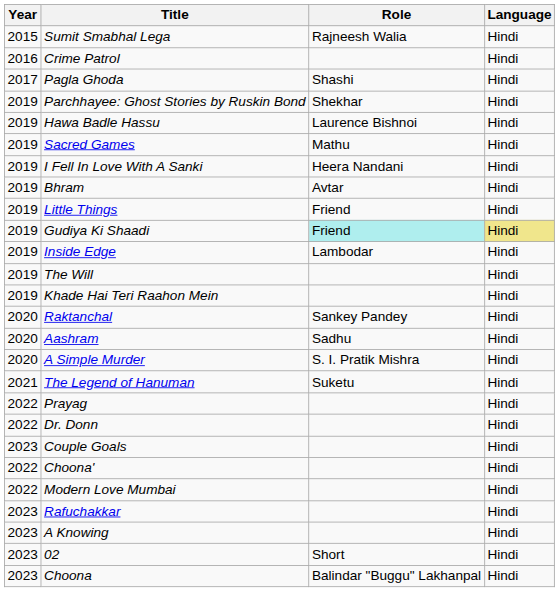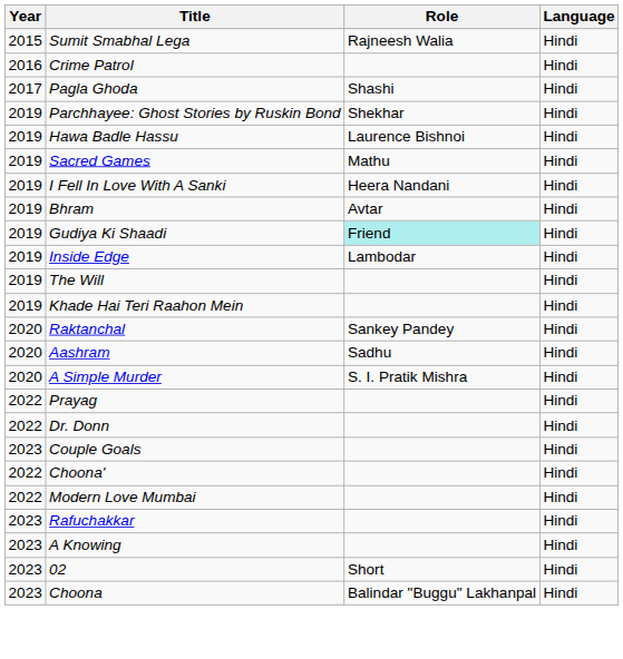 <table class="wikitable">
 <tr style="background:#ccc; text-align:center;">
 <th>Year</th>
 <th>Title</th>
 <th>Role</th>
 <th>Language</th>
 </tr>
 <tr>
 <td>2015</td>
 <td><em>Sumit Smabhal Lega</em></td>
 <td>Rajneesh Walia</td>
 <td>Hindi</td>
 </tr>
 <tr>
 <td>2016</td>
 <td><em>Crime Patrol</em></td>
 <td></td>
 <td>Hindi</td>
 </tr>
 <tr>
 <td>2017</td>
 <td><em>Pagla Ghoda</em></td>
 <td>Shashi</td>
 <td>Hindi</td>
 </tr>
 <tr>
 <td>2019</td>
 <td><em>Parchhayee: Ghost Stories by Ruskin Bond</em></td>
 <td>Shekhar</td>
 <td>Hindi</td>
 </tr>
 <tr>
 <td>2019</td>
 <td><em>Hawa Badle Hassu</em></td>
 <td>Laurence Bishnoi</td>
 <td>Hindi</td>
 </tr>
 <tr>
 <td>2019</td>
 <td><em><a href='#'>Sacred Games</a></em></td>
 <td>Mathu</td>
 <td>Hindi</td>
 </tr>
 <tr>
 <td>2019</td>
 <td><em>I Fell In Love With A Sanki</em></td>
 <td>Heera Nandani</td>
 <td>Hindi</td>
 </tr>
 <tr>
 <td>2019</td>
 <td><em>Bhram</em></td>
 <td>Avtar</td>
 <td>Hindi</td>
 </tr>
 <tr>
 <td>2019</td>
-<td><em><a href='#'>Little Things</a></em></td>
-<td>Friend</td>
-<td>Hindi</td>
-</tr>
-<tr>
-<td>2019</td>
 <td><em>Gudiya Ki Shaadi</em></td>
 <td style="background: paleturquoise;">Friend</td>
-<td style="background: khaki;">Hindi</td>
+<td>Hindi</td>
 </tr>
 <tr>
 <td>2019</td>
 <td><em><a href='#'>Inside Edge</a></em></td>
 <td>Lambodar</td>
 <td>Hindi</td>
 </tr>
 <tr>
 <td>2019</td>
 <td><em>The Will</em></td>
 <td></td>
 <td>Hindi</td>
 </tr>
 <tr>
 <td>2019</td>
 <td><em>Khade Hai Teri Raahon Mein</em></td>
 <td></td>
 <td>Hindi</td>
 </tr>
 <tr>
 <td>2020</td>
 <td><em><a href='#'>Raktanchal</a></em></td>
 <td>Sankey Pandey</td>
 <td>Hindi</td>
 </tr>
 <tr>
 <td>2020</td>
 <td><em><a href='#'>Aashram</a></em></td>
 <td>Sadhu</td>
 <td>Hindi</td>
 </tr>
 <tr>
 <td>2020</td>
 <td><em><a href='#'>A Simple Murder</a></em></td>
 <td>S. I. Pratik Mishra</td>
-<td>Hindi</td>
-</tr>
-<tr>
-<td>2021</td>
-<td><em><a href='#'>The Legend of Hanuman</a></em></td>
-<td>Suketu</td>
 <td>Hindi</td>
 </tr>
 <tr>
 <td>2022</td>
 <td><em>Prayag</em></td>
 <td></td>
 <td>Hindi</td>
 </tr>
 <tr>
 <td>2022</td>
 <td><em>Dr. Donn</em></td>
 <td></td>
 <td>Hindi</td>
 </tr>
 <tr>
 <td>2023</td>
 <td><em>Couple Goals</em></td>
 <td></td>
 <td>Hindi</td>
 </tr>
 <tr>
 <td>2022</td>
 <td><em>Choona' </em></td>
 <td></td>
 <td>Hindi</td>
 </tr>
 <tr>
 <td>2022</td>
 <td><em>Modern Love Mumbai</em></td>
 <td></td>
 <td>Hindi</td>
 </tr>
 <tr>
 <td>2023</td>
 <td><em><a href='#'>Rafuchakkar</a></em></td>
 <td></td>
 <td>Hindi</td>
 </tr>
 <tr>
 <td>2023</td>
 <td><em>A Knowing</em></td>
 <td></td>
 <td>Hindi</td>
 </tr>
 <tr>
 <td>2023</td>
 <td><em>02</em></td>
 <td>Short</td>
 <td>Hindi</td>
 </tr>
 <tr>
 <td>2023</td>
 <td><em>Choona</em></td>
 <td>Balindar "Buggu" Lakhanpal</td>
 <td>Hindi</td>
 </tr>
 </table>
